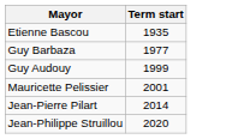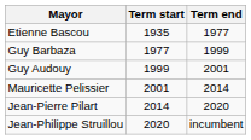 <table class="wikitable">
 <tr>
 <th>Mayor</th>
 <th>Term start</th>
+<th>Term end</th>
 </tr>
 <tr>
 <td>Etienne Bascou</td>
 <td align=center>1935</td>
+<td align=center>1977</td>
 </tr>
 <tr>
 <td>Guy Barbaza</td>
 <td align=center>1977</td>
+<td align=center>1999</td>
 </tr>
 <tr>
 <td>Guy Audouy</td>
 <td align=center>1999</td>
+<td align=center>2001</td>
 </tr>
 <tr>
 <td>Mauricette Pelissier</td>
 <td align=center>2001</td>
+<td align=center>2014</td>
 </tr>
 <tr>
 <td>Jean-Pierre Pilart</td>
 <td align=center>2014</td>
+<td align=center>2020</td>
 </tr>
 <tr>
 <td>Jean-Philippe Struillou</td>
 <td align=center>2020</td>
+<td align=center>incumbent</td>
 </tr>
 </table>
